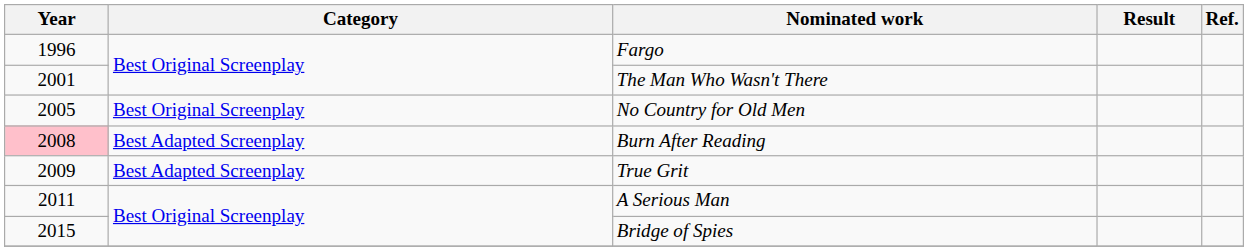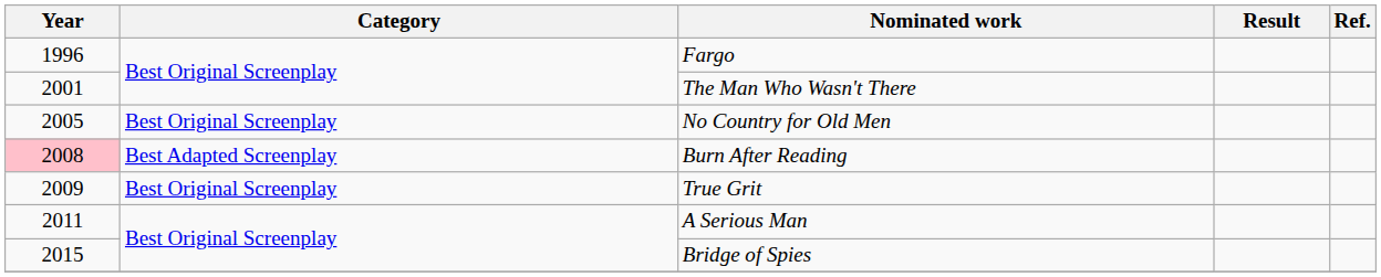 <table class="wikitable unsortable">
 <tr>
 <th scope="col" style="width:5em;">Year</th>
 <th scope="col" style="width:26em;">Category</th>
 <th scope="col" style="width:25em;">Nominated work</th>
 <th scope="col" style="width:5em;">Result</th>
 <th class=unsortable>Ref.</th>
 </tr>
 <tr>
 <td style="text-align:center;">1996</td>
 <td rowspan=2><a href='#'>Best Original Screenplay</a></td>
 <td><em>Fargo</em></td>
 <td></td>
 <td></td>
 </tr>
 <tr>
 <td style="text-align:center;">2001</td>
 <td><em>The Man Who Wasn't There</em></td>
 <td></td>
 <td></td>
 </tr>
 <tr>
 <td style="text-align:center;">2005</td>
 <td><a href='#'>Best Original Screenplay</a></td>
 <td><em>No Country for Old Men</em></td>
 <td></td>
 <td></td>
 </tr>
 <tr>
 <td style="background: pink; text-align:center;">2008</td>
 <td><a href='#'>Best Adapted Screenplay</a></td>
 <td><em>Burn After Reading</em></td>
 <td></td>
 <td></td>
 </tr>
 <tr>
 <td style="text-align:center;">2009</td>
-<td><a href='#'>Best Adapted Screenplay</a></td>
+<td><a href='#'>Best Original Screenplay</a></td>
 <td><em>True Grit</em></td>
 <td></td>
 <td></td>
 </tr>
 <tr>
 <td style="text-align:center;">2011</td>
 <td rowspan=2><a href='#'>Best Original Screenplay</a></td>
 <td><em>A Serious Man</em></td>
 <td></td>
 <td></td>
 </tr>
 <tr>
 <td style="text-align:center;">2015</td>
 <td><em>Bridge of Spies</em></td>
 <td></td>
 <td></td>
 </tr>
 <tr>
 </tr>
 </table>
